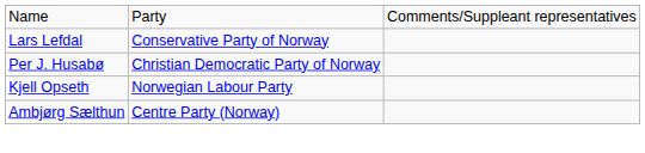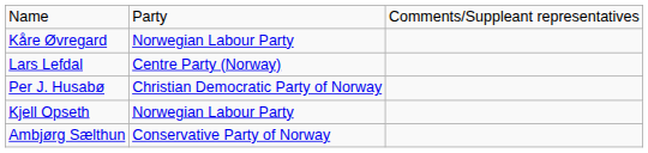 <table class="wikitable">
 <tr>
 <td>Name</td>
 <td>Party</td>
 <td>Comments/Suppleant representatives</td>
 </tr>
 <tr>
+<td><a href='#'>Kåre Øvregard</a></td>
+<td><a href='#'>Norwegian Labour Party</a></td>
+<td></td>
+</tr>
+<tr>
 <td><a href='#'>Lars Lefdal</a></td>
-<td><a href='#'>Conservative Party of Norway</a></td>
+<td><a href='#'>Centre Party (Norway)</a></td>
 <td></td>
 </tr>
 <tr>
 <td><a href='#'>Per J. Husabø</a></td>
 <td><a href='#'>Christian Democratic Party of Norway</a></td>
 <td></td>
 </tr>
 <tr>
 <td><a href='#'>Kjell Opseth</a></td>
 <td><a href='#'>Norwegian Labour Party</a></td>
 <td></td>
 </tr>
 <tr>
 <td><a href='#'>Ambjørg Sælthun</a></td>
-<td><a href='#'>Centre Party (Norway)</a></td>
+<td><a href='#'>Conservative Party of Norway</a></td>
 <td></td>
 </tr>
 </table>
